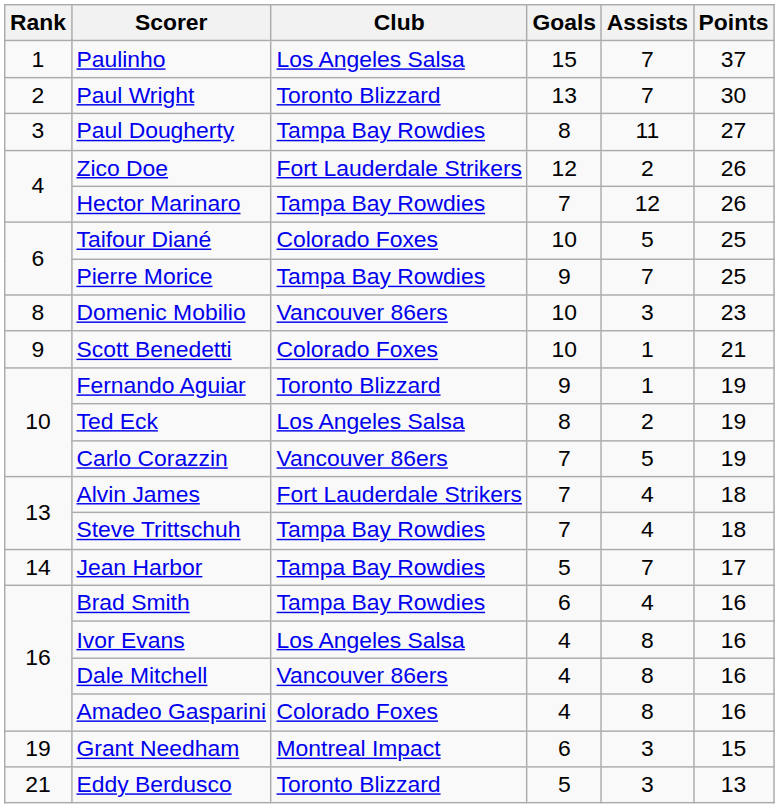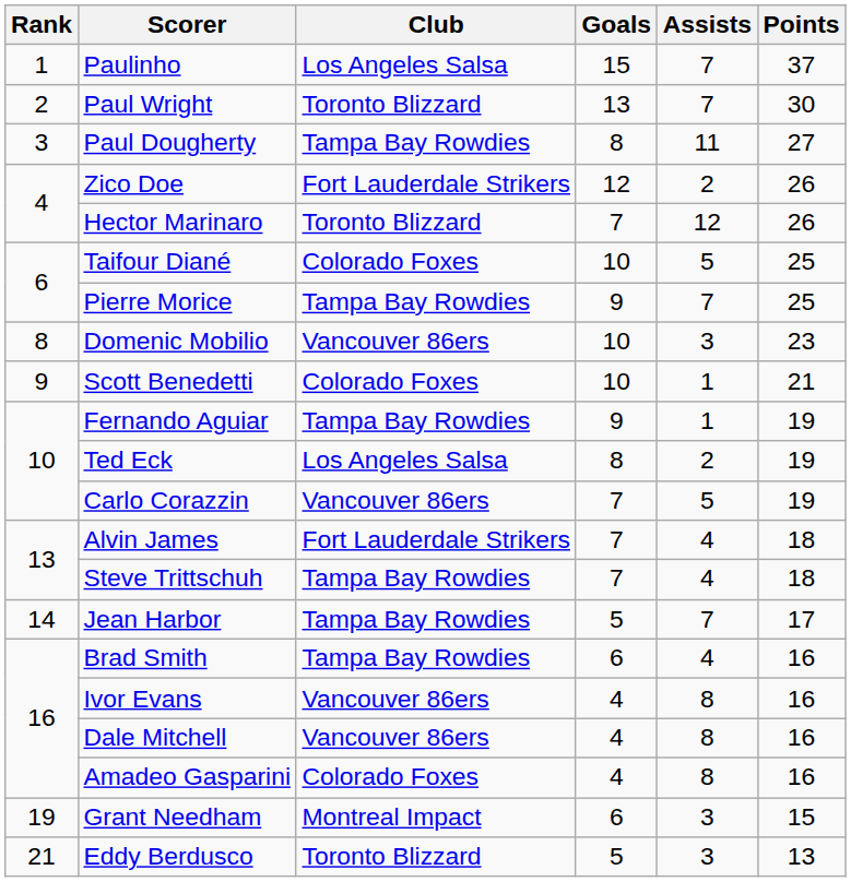 <table class="wikitable">
 <tr>
 <th>Rank</th>
 <th>Scorer</th>
 <th>Club</th>
 <th>Goals</th>
 <th>Assists</th>
 <th>Points</th>
 </tr>
 <tr>
 <td align=center>1</td>
 <td><a href='#'>Paulinho</a></td>
 <td><a href='#'>Los Angeles Salsa</a></td>
 <td align=center>15</td>
 <td align=center>7</td>
 <td align=center>37</td>
 </tr>
 <tr>
 <td align=center>2</td>
 <td><a href='#'>Paul Wright</a></td>
 <td><a href='#'>Toronto Blizzard</a></td>
 <td align=center>13</td>
 <td align=center>7</td>
 <td align=center>30</td>
 </tr>
 <tr>
 <td align=center>3</td>
 <td><a href='#'>Paul Dougherty</a></td>
 <td><a href='#'>Tampa Bay Rowdies</a></td>
 <td align=center>8</td>
 <td align=center>11</td>
 <td align=center>27</td>
 </tr>
 <tr>
 <td rowspan=2 align=center>4</td>
 <td><a href='#'>Zico Doe</a></td>
 <td><a href='#'>Fort Lauderdale Strikers</a></td>
 <td align=center>12</td>
 <td align=center>2</td>
 <td align=center>26</td>
 </tr>
 <tr>
 <td><a href='#'>Hector Marinaro</a></td>
-<td><a href='#'>Tampa Bay Rowdies</a></td>
+<td><a href='#'>Toronto Blizzard</a></td>
 <td align=center>7</td>
 <td align=center>12</td>
 <td align=center>26</td>
 </tr>
 <tr>
 <td rowspan=2 align=center>6</td>
 <td><a href='#'>Taifour Diané</a></td>
 <td><a href='#'>Colorado Foxes</a></td>
 <td align=center>10</td>
 <td align=center>5</td>
 <td align=center>25</td>
 </tr>
 <tr>
 <td><a href='#'>Pierre Morice</a></td>
 <td><a href='#'>Tampa Bay Rowdies</a></td>
 <td align=center>9</td>
 <td align=center>7</td>
 <td align=center>25</td>
 </tr>
 <tr>
 <td align=center>8</td>
 <td><a href='#'>Domenic Mobilio</a></td>
 <td><a href='#'>Vancouver 86ers</a></td>
 <td align=center>10</td>
 <td align=center>3</td>
 <td align=center>23</td>
 </tr>
 <tr>
 <td align=center>9</td>
 <td><a href='#'>Scott Benedetti</a></td>
 <td><a href='#'>Colorado Foxes</a></td>
 <td align=center>10</td>
 <td align=center>1</td>
 <td align=center>21</td>
 </tr>
 <tr>
 <td rowspan=3 align=center>10</td>
 <td><a href='#'>Fernando Aguiar</a></td>
-<td><a href='#'>Toronto Blizzard</a></td>
+<td><a href='#'>Tampa Bay Rowdies</a></td>
 <td align=center>9</td>
 <td align=center>1</td>
 <td align=center>19</td>
 </tr>
 <tr>
 <td><a href='#'>Ted Eck</a></td>
 <td><a href='#'>Los Angeles Salsa</a></td>
 <td align=center>8</td>
 <td align=center>2</td>
 <td align=center>19</td>
 </tr>
 <tr>
 <td><a href='#'>Carlo Corazzin</a></td>
 <td><a href='#'>Vancouver 86ers</a></td>
 <td align=center>7</td>
 <td align=center>5</td>
 <td align=center>19</td>
 </tr>
 <tr>
 <td rowspan=2 align=center>13</td>
 <td><a href='#'>Alvin James</a></td>
 <td><a href='#'>Fort Lauderdale Strikers</a></td>
 <td align=center>7</td>
 <td align=center>4</td>
 <td align=center>18</td>
 </tr>
 <tr>
 <td><a href='#'>Steve Trittschuh</a></td>
 <td><a href='#'>Tampa Bay Rowdies</a></td>
 <td align=center>7</td>
 <td align=center>4</td>
 <td align=center>18</td>
 </tr>
 <tr>
 <td align=center>14</td>
 <td><a href='#'>Jean Harbor</a></td>
 <td><a href='#'>Tampa Bay Rowdies</a></td>
 <td align=center>5</td>
 <td align=center>7</td>
 <td align=center>17</td>
 </tr>
 <tr>
 <td rowspan=4 align=center>16</td>
 <td><a href='#'>Brad Smith</a></td>
 <td><a href='#'>Tampa Bay Rowdies</a></td>
 <td align=center>6</td>
 <td align=center>4</td>
 <td align=center>16</td>
 </tr>
 <tr>
 <td><a href='#'>Ivor Evans</a></td>
-<td><a href='#'>Los Angeles Salsa</a></td>
+<td><a href='#'>Vancouver 86ers</a></td>
 <td align=center>4</td>
 <td align=center>8</td>
 <td align=center>16</td>
 </tr>
 <tr>
 <td><a href='#'>Dale Mitchell</a></td>
 <td><a href='#'>Vancouver 86ers</a></td>
 <td align=center>4</td>
 <td align=center>8</td>
 <td align=center>16</td>
 </tr>
 <tr>
 <td><a href='#'>Amadeo Gasparini</a></td>
 <td><a href='#'>Colorado Foxes</a></td>
 <td align=center>4</td>
 <td align=center>8</td>
 <td align=center>16</td>
 </tr>
 <tr>
 <td align=center>19</td>
 <td><a href='#'>Grant Needham</a></td>
 <td><a href='#'>Montreal Impact</a></td>
 <td align=center>6</td>
 <td align=center>3</td>
 <td align=center>15</td>
 </tr>
 <tr>
 <td align=center>21</td>
 <td><a href='#'>Eddy Berdusco</a></td>
 <td><a href='#'>Toronto Blizzard</a></td>
 <td align=center>5</td>
 <td align=center>3</td>
 <td align=center>13</td>
 </tr>
 </table>
